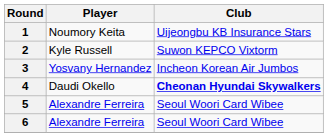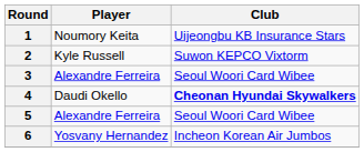 <table class=wikitable>
 <tr>
 <th>Round</th>
 <th>Player</th>
 <th>Club</th>
 </tr>
 <tr>
 <th>1</th>
 <td> Noumory Keita</td>
 <td><a href='#'>Uijeongbu KB Insurance Stars</a></td>
 </tr>
 <tr>
 <th>2</th>
 <td> Kyle Russell</td>
 <td><a href='#'>Suwon KEPCO Vixtorm</a></td>
 </tr>
 <tr>
 <th>3</th>
-<td> <a href='#'>Yosvany Hernandez</a></td>
-<td><a href='#'>Incheon Korean Air Jumbos</a></td>
+<td> <a href='#'>Alexandre Ferreira</a></td>
+<td><a href='#'>Seoul Woori Card Wibee</a></td>
 </tr>
 <tr>
 <th>4</th>
 <td> Daudi Okello</td>
 <td><strong><a href='#'>Cheonan Hyundai Skywalkers</a></strong></td>
 </tr>
 <tr>
 <th>5</th>
 <td> <a href='#'>Alexandre Ferreira</a></td>
 <td><a href='#'>Seoul Woori Card Wibee</a></td>
 </tr>
 <tr>
 <th>6</th>
-<td> <a href='#'>Alexandre Ferreira</a></td>
-<td><a href='#'>Seoul Woori Card Wibee</a></td>
+<td> <a href='#'>Yosvany Hernandez</a></td>
+<td><a href='#'>Incheon Korean Air Jumbos</a></td>
 </tr>
 <tr>
 </tr>
 </table>
